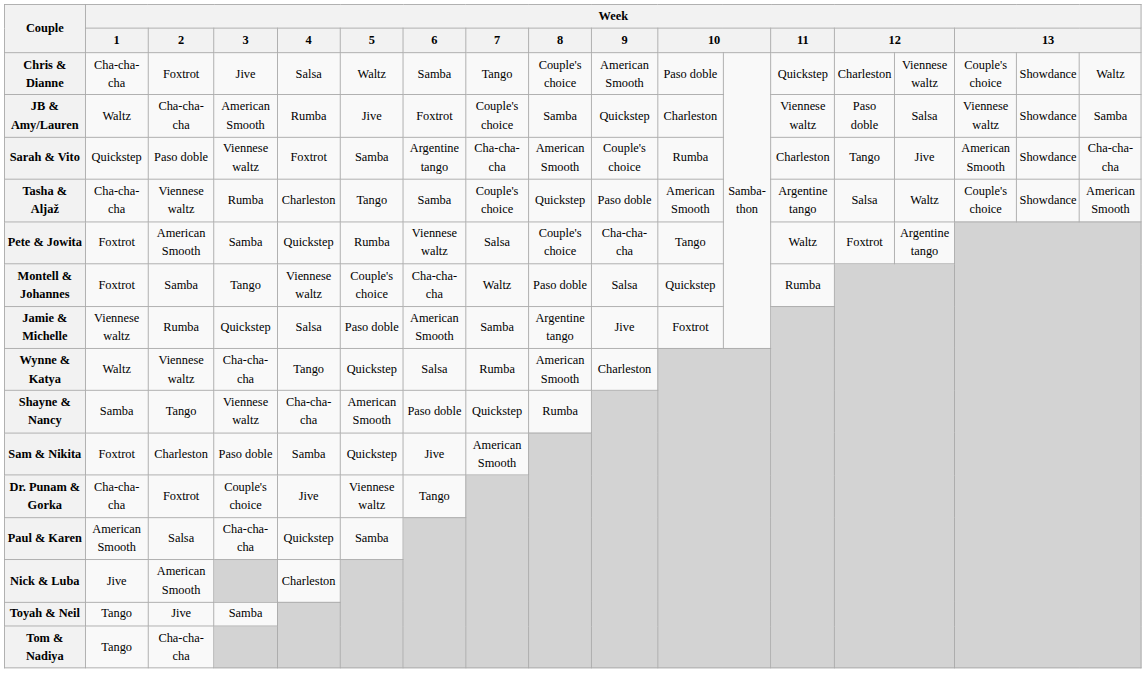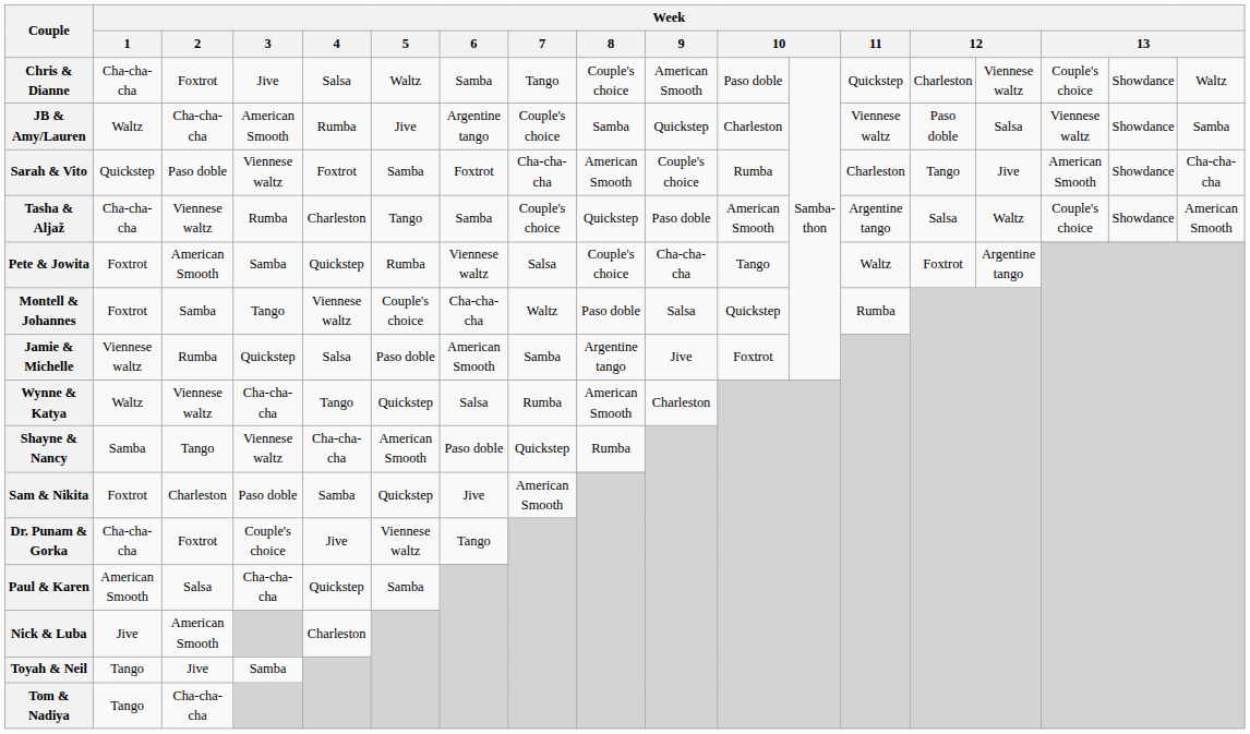 <table class="wikitable unsortable" style="text-align:center; font-size:85%; line-height:20px">
 <tr>
 <th rowspan="2">Couple</th>
 <th colspan="17">Week</th>
 </tr>
 <tr>
 <th scope="col">1</th>
 <th scope="col">2</th>
 <th scope="col">3</th>
 <th scope="col">4</th>
 <th scope="col">5</th>
 <th scope="col">6</th>
 <th scope="col">7</th>
 <th scope="col">8</th>
 <th scope="col">9</th>
 <th scope="col" colspan="2">10</th>
 <th scope="col">11</th>
 <th scope="col" colspan="2">12</th>
 <th scope="col" colspan="3">13</th>
 </tr>
 <tr>
 <th scope="row">Chris & Dianne</th>
 <td>Cha-cha-cha</td>
 <td>Foxtrot</td>
 <td>Jive</td>
 <td>Salsa</td>
 <td>Waltz</td>
 <td>Samba</td>
 <td>Tango</td>
 <td>Couple's choice</td>
 <td>American Smooth</td>
 <td>Paso doble</td>
 <td rowspan="7">Samba-thon</td>
 <td>Quickstep</td>
 <td>Charleston</td>
 <td>Viennese waltz</td>
 <td>Couple's choice</td>
 <td>Showdance</td>
 <td>Waltz</td>
 </tr>
 <tr>
 <th scope="row">JB & Amy/Lauren</th>
 <td>Waltz</td>
 <td>Cha-cha-cha</td>
 <td>American Smooth</td>
 <td>Rumba</td>
 <td>Jive</td>
-<td>Foxtrot</td>
+<td>Argentine tango</td>
 <td>Couple's choice</td>
 <td>Samba</td>
 <td>Quickstep</td>
 <td>Charleston</td>
 <td>Viennese waltz</td>
 <td>Paso doble</td>
 <td>Salsa</td>
 <td>Viennese waltz</td>
 <td>Showdance</td>
 <td>Samba</td>
 </tr>
 <tr>
 <th scope="row">Sarah & Vito</th>
 <td>Quickstep</td>
 <td>Paso doble</td>
 <td>Viennese waltz</td>
 <td>Foxtrot</td>
 <td>Samba</td>
-<td>Argentine tango</td>
+<td>Foxtrot</td>
 <td>Cha-cha-cha</td>
 <td>American Smooth</td>
 <td>Couple's choice</td>
 <td>Rumba</td>
 <td>Charleston</td>
 <td>Tango</td>
 <td>Jive</td>
 <td>American Smooth</td>
 <td>Showdance</td>
 <td>Cha-cha-cha</td>
 </tr>
 <tr>
 <th scope="row">Tasha & Aljaž</th>
 <td>Cha-cha-cha</td>
 <td>Viennese waltz</td>
 <td>Rumba</td>
 <td>Charleston</td>
 <td>Tango</td>
 <td>Samba</td>
 <td>Couple's choice</td>
 <td>Quickstep</td>
 <td>Paso doble</td>
 <td>American Smooth</td>
 <td>Argentine tango</td>
 <td>Salsa</td>
 <td>Waltz</td>
 <td>Couple's choice</td>
 <td>Showdance</td>
 <td>American Smooth</td>
 </tr>
 <tr>
 <th scope="row">Pete & Jowita</th>
 <td>Foxtrot</td>
 <td>American Smooth</td>
 <td>Samba</td>
 <td>Quickstep</td>
 <td>Rumba</td>
 <td>Viennese waltz</td>
 <td>Salsa</td>
 <td>Couple's choice</td>
 <td>Cha-cha-cha</td>
 <td>Tango</td>
 <td>Waltz</td>
 <td>Foxtrot</td>
 <td>Argentine tango</td>
 <td rowspan="11" colspan="3" bgcolor="lightgrey"></td>
 </tr>
 <tr>
 <th scope="row">Montell & Johannes</th>
 <td>Foxtrot</td>
 <td>Samba</td>
 <td>Tango</td>
 <td>Viennese waltz</td>
 <td>Couple's choice</td>
 <td>Cha-cha-cha</td>
 <td>Waltz</td>
 <td>Paso doble</td>
 <td>Salsa</td>
 <td>Quickstep</td>
 <td>Rumba</td>
 <td rowspan="10" colspan="2" bgcolor="lightgrey"></td>
 </tr>
 <tr>
 <th scope="row">Jamie & Michelle</th>
 <td>Viennese waltz</td>
 <td>Rumba</td>
 <td>Quickstep</td>
 <td>Salsa</td>
 <td>Paso doble</td>
 <td>American Smooth</td>
 <td>Samba</td>
 <td>Argentine tango</td>
 <td>Jive</td>
 <td>Foxtrot</td>
 <td rowspan="9" bgcolor="lightgrey"></td>
 </tr>
 <tr>
 <th scope="row">Wynne & Katya</th>
 <td>Waltz</td>
 <td>Viennese waltz</td>
 <td>Cha-cha-cha</td>
 <td>Tango</td>
 <td>Quickstep</td>
 <td>Salsa</td>
 <td>Rumba</td>
 <td>American Smooth</td>
 <td>Charleston</td>
 <td rowspan="8" colspan="2" bgcolor="lightgrey"></td>
 </tr>
 <tr>
 <th scope="row">Shayne & Nancy</th>
 <td>Samba</td>
 <td>Tango</td>
 <td>Viennese waltz</td>
 <td>Cha-cha-cha</td>
 <td>American Smooth</td>
 <td>Paso doble</td>
 <td>Quickstep</td>
 <td>Rumba</td>
 <td rowspan="7" bgcolor="lightgrey"></td>
 </tr>
 <tr>
 <th scope="row">Sam & Nikita</th>
 <td>Foxtrot</td>
 <td>Charleston</td>
 <td>Paso doble</td>
 <td>Samba</td>
 <td>Quickstep</td>
 <td>Jive</td>
 <td>American Smooth</td>
 <td rowspan="6" bgcolor="lightgrey"></td>
 </tr>
 <tr>
 <th scope="row">Dr. Punam & Gorka</th>
 <td>Cha-cha-cha</td>
 <td>Foxtrot</td>
 <td>Couple's choice</td>
 <td>Jive</td>
 <td>Viennese waltz</td>
 <td>Tango</td>
 <td rowspan="5" bgcolor="lightgrey"></td>
 </tr>
 <tr>
 <th scope="row">Paul & Karen</th>
 <td>American Smooth</td>
 <td>Salsa</td>
 <td>Cha-cha-cha</td>
 <td>Quickstep</td>
 <td>Samba</td>
 <td rowspan="4" bgcolor="lightgrey"></td>
 </tr>
 <tr>
 <th scope="row">Nick & Luba</th>
 <td>Jive</td>
 <td>American Smooth</td>
 <td bgcolor="lightgrey"></td>
 <td>Charleston</td>
 <td rowspan="3" bgcolor="lightgrey"></td>
 </tr>
 <tr>
 <th scope="row">Toyah & Neil</th>
 <td>Tango</td>
 <td>Jive</td>
 <td>Samba</td>
 <td rowspan="2" bgcolor="lightgrey"></td>
 </tr>
 <tr>
 <th scope="row">Tom & Nadiya</th>
 <td>Tango</td>
 <td>Cha-cha-cha</td>
 <td bgcolor="lightgrey"></td>
 </tr>
 </table>
